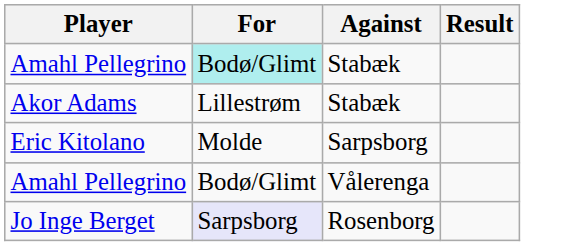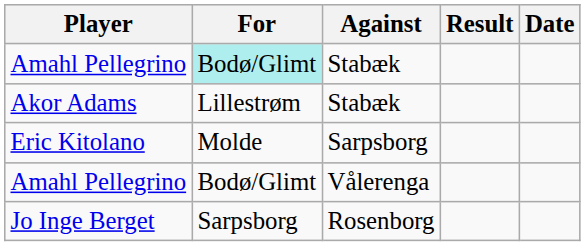 <table class="wikitable">
 <tr>
 <th>Player</th>
 <th>For</th>
 <th>Against</th>
 <th style="text-align:center">Result</th>
+<th>Date</th>
 </tr>
 <tr>
 <td> <a href='#'>Amahl Pellegrino</a></td>
 <td style="background: paleturquoise;">Bodø/Glimt</td>
 <td>Stabæk</td>
+<td></td>
 <td></td>
 </tr>
 <tr>
 <td> <a href='#'>Akor Adams</a></td>
 <td>Lillestrøm</td>
 <td>Stabæk</td>
 <td></td>
+<td></td>
 </tr>
 <tr>
 <td> <a href='#'>Eric Kitolano</a></td>
 <td>Molde</td>
 <td>Sarpsborg</td>
+<td></td>
 <td></td>
 </tr>
 <tr>
 <td> <a href='#'>Amahl Pellegrino</a></td>
 <td>Bodø/Glimt</td>
 <td>Vålerenga</td>
 <td></td>
+<td></td>
 </tr>
 <tr>
 <td> <a href='#'>Jo Inge Berget</a></td>
-<td style="background: lavender;">Sarpsborg</td>
+<td>Sarpsborg</td>
 <td>Rosenborg</td>
+<td></td>
 <td></td>
 </tr>
 </table>
